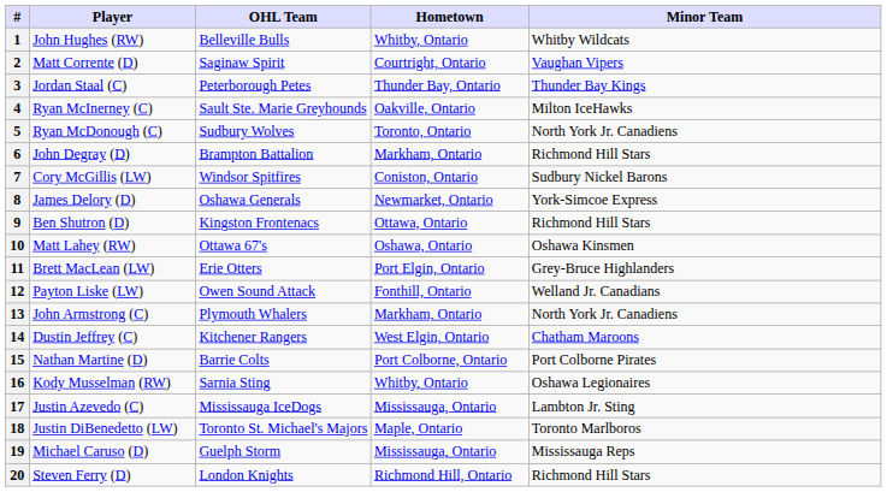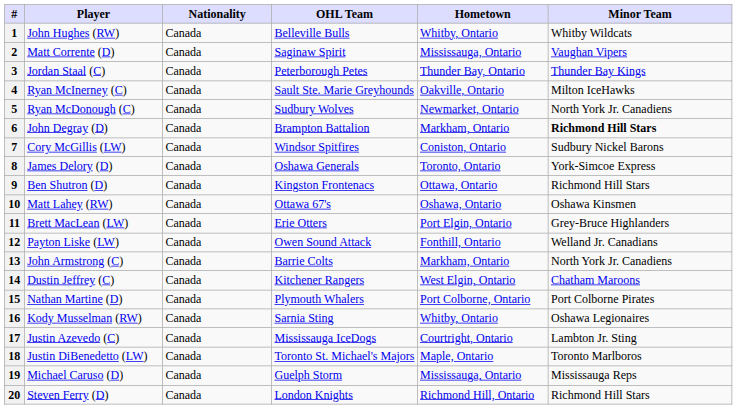 <table class="wikitable">
 <tr>
 <th style="background:#ddf; width:2.75%;">#</th>
 <th style="background:#ddf; width:19.0%;">Player</th>
+<th style="background:#ddf; width:15.0%;">Nationality</th>
 <th style="background:#ddf; width:20.0%;">OHL Team</th>
 <th style="background:#ddf; width:18.0%;">Hometown</th>
 <th style="background:#ddf; width:100.0%;">Minor Team</th>
 </tr>
 <tr>
 <th>1</th>
 <td><a href='#'>John Hughes</a> (<a href='#'>RW</a>)</td>
+<td> Canada</td>
 <td><a href='#'>Belleville Bulls</a></td>
 <td><a href='#'>Whitby, Ontario</a></td>
 <td>Whitby Wildcats</td>
 </tr>
 <tr>
 <th>2</th>
 <td><a href='#'>Matt Corrente</a> (<a href='#'>D</a>)</td>
+<td> Canada</td>
 <td><a href='#'>Saginaw Spirit</a></td>
-<td><a href='#'>Courtright, Ontario</a></td>
+<td><a href='#'>Mississauga, Ontario</a></td>
 <td><a href='#'>Vaughan Vipers</a></td>
 </tr>
 <tr>
 <th>3</th>
 <td><a href='#'>Jordan Staal</a> (<a href='#'>C</a>)</td>
+<td> Canada</td>
 <td><a href='#'>Peterborough Petes</a></td>
 <td><a href='#'>Thunder Bay, Ontario</a></td>
 <td><a href='#'>Thunder Bay Kings</a></td>
 </tr>
 <tr>
 <th>4</th>
 <td><a href='#'>Ryan McInerney</a> (<a href='#'>C</a>)</td>
+<td> Canada</td>
 <td><a href='#'>Sault Ste. Marie Greyhounds</a></td>
 <td><a href='#'>Oakville, Ontario</a></td>
 <td>Milton IceHawks</td>
 </tr>
 <tr>
 <th>5</th>
 <td><a href='#'>Ryan McDonough</a> (<a href='#'>C</a>)</td>
+<td> Canada</td>
 <td><a href='#'>Sudbury Wolves</a></td>
-<td><a href='#'>Toronto, Ontario</a></td>
+<td><a href='#'>Newmarket, Ontario</a></td>
 <td>North York Jr. Canadiens</td>
 </tr>
 <tr>
 <th>6</th>
 <td><a href='#'>John Degray</a> (<a href='#'>D</a>)</td>
+<td> Canada</td>
 <td><a href='#'>Brampton Battalion</a></td>
 <td><a href='#'>Markham, Ontario</a></td>
-<td>Richmond Hill Stars</td>
+<td><strong>Richmond Hill Stars</strong></td>
 </tr>
 <tr>
 <th>7</th>
 <td><a href='#'>Cory McGillis</a> (<a href='#'>LW</a>)</td>
+<td> Canada</td>
 <td><a href='#'>Windsor Spitfires</a></td>
 <td><a href='#'>Coniston, Ontario</a></td>
 <td>Sudbury Nickel Barons</td>
 </tr>
 <tr>
 <th>8</th>
 <td><a href='#'>James Delory</a> (<a href='#'>D</a>)</td>
+<td> Canada</td>
 <td><a href='#'>Oshawa Generals</a></td>
-<td><a href='#'>Newmarket, Ontario</a></td>
+<td><a href='#'>Toronto, Ontario</a></td>
 <td>York-Simcoe Express</td>
 </tr>
 <tr>
 <th>9</th>
 <td><a href='#'>Ben Shutron</a> (<a href='#'>D</a>)</td>
+<td> Canada</td>
 <td><a href='#'>Kingston Frontenacs</a></td>
 <td><a href='#'>Ottawa, Ontario</a></td>
 <td>Richmond Hill Stars</td>
 </tr>
 <tr>
 <th>10</th>
 <td><a href='#'>Matt Lahey</a> (<a href='#'>RW</a>)</td>
+<td> Canada</td>
 <td><a href='#'>Ottawa 67's</a></td>
 <td><a href='#'>Oshawa, Ontario</a></td>
 <td>Oshawa Kinsmen</td>
 </tr>
 <tr>
 <th>11</th>
 <td><a href='#'>Brett MacLean</a> (<a href='#'>LW</a>)</td>
+<td> Canada</td>
 <td><a href='#'>Erie Otters</a></td>
 <td><a href='#'>Port Elgin, Ontario</a></td>
 <td>Grey-Bruce Highlanders</td>
 </tr>
 <tr>
 <th>12</th>
 <td><a href='#'>Payton Liske</a> (<a href='#'>LW</a>)</td>
+<td> Canada</td>
 <td><a href='#'>Owen Sound Attack</a></td>
 <td><a href='#'>Fonthill, Ontario</a></td>
 <td>Welland Jr. Canadians</td>
 </tr>
 <tr>
 <th>13</th>
 <td><a href='#'>John Armstrong</a> (<a href='#'>C</a>)</td>
-<td><a href='#'>Plymouth Whalers</a></td>
+<td> Canada</td>
+<td><a href='#'>Barrie Colts</a></td>
 <td><a href='#'>Markham, Ontario</a></td>
 <td>North York Jr. Canadiens</td>
 </tr>
 <tr>
 <th>14</th>
 <td><a href='#'>Dustin Jeffrey</a> (<a href='#'>C</a>)</td>
+<td> Canada</td>
 <td><a href='#'>Kitchener Rangers</a></td>
 <td><a href='#'>West Elgin, Ontario</a></td>
 <td><a href='#'>Chatham Maroons</a></td>
 </tr>
 <tr>
 <th>15</th>
 <td><a href='#'>Nathan Martine</a> (<a href='#'>D</a>)</td>
-<td><a href='#'>Barrie Colts</a></td>
+<td> Canada</td>
+<td><a href='#'>Plymouth Whalers</a></td>
 <td><a href='#'>Port Colborne, Ontario</a></td>
 <td>Port Colborne Pirates</td>
 </tr>
 <tr>
 <th>16</th>
 <td><a href='#'>Kody Musselman</a> (<a href='#'>RW</a>)</td>
+<td> Canada</td>
 <td><a href='#'>Sarnia Sting</a></td>
 <td><a href='#'>Whitby, Ontario</a></td>
 <td>Oshawa Legionaires</td>
 </tr>
 <tr>
 <th>17</th>
 <td><a href='#'>Justin Azevedo</a> (<a href='#'>C</a>)</td>
+<td> Canada</td>
 <td><a href='#'>Mississauga IceDogs</a></td>
-<td><a href='#'>Mississauga, Ontario</a></td>
+<td><a href='#'>Courtright, Ontario</a></td>
 <td>Lambton Jr. Sting</td>
 </tr>
 <tr>
 <th>18</th>
 <td><a href='#'>Justin DiBenedetto</a> (<a href='#'>LW</a>)</td>
+<td> Canada</td>
 <td><a href='#'>Toronto St. Michael's Majors</a></td>
 <td><a href='#'>Maple, Ontario</a></td>
 <td>Toronto Marlboros</td>
 </tr>
 <tr>
 <th>19</th>
 <td><a href='#'>Michael Caruso</a> (<a href='#'>D</a>)</td>
+<td> Canada</td>
 <td><a href='#'>Guelph Storm</a></td>
 <td><a href='#'>Mississauga, Ontario</a></td>
 <td>Mississauga Reps</td>
 </tr>
 <tr>
 <th>20</th>
 <td><a href='#'>Steven Ferry</a> (<a href='#'>D</a>)</td>
+<td> Canada</td>
 <td><a href='#'>London Knights</a></td>
 <td><a href='#'>Richmond Hill, Ontario</a></td>
 <td>Richmond Hill Stars</td>
 </tr>
 </table>
